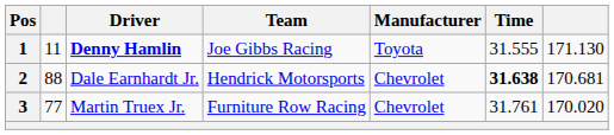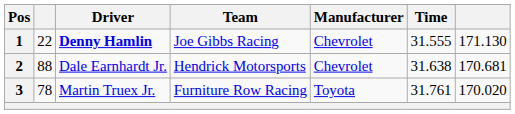 <table class="wikitable" style="font-size:95%">
 <tr>
 <th>Pos</th>
 <th></th>
 <th>Driver</th>
 <th>Team</th>
 <th>Manufacturer</th>
 <th>Time</th>
 <th></th>
 </tr>
 <tr>
 <th>1</th>
-<td>11</td>
+<td>22</td>
 <td><strong><a href='#'>Denny Hamlin</a></strong></td>
 <td><a href='#'>Joe Gibbs Racing</a></td>
-<td><a href='#'>Toyota</a></td>
+<td><a href='#'>Chevrolet</a></td>
 <td>31.555</td>
 <td>171.130</td>
 </tr>
 <tr>
 <th>2</th>
 <td>88</td>
 <td><a href='#'>Dale Earnhardt Jr.</a></td>
 <td><a href='#'>Hendrick Motorsports</a></td>
 <td><a href='#'>Chevrolet</a></td>
-<td><strong>31.638</strong></td>
+<td>31.638</td>
 <td>170.681</td>
 </tr>
 <tr>
 <th>3</th>
-<td>77</td>
+<td>78</td>
 <td><a href='#'>Martin Truex Jr.</a></td>
 <td><a href='#'>Furniture Row Racing</a></td>
-<td><a href='#'>Chevrolet</a></td>
+<td><a href='#'>Toyota</a></td>
 <td>31.761</td>
 <td>170.020</td>
 </tr>
 <tr>
 <th colspan="7"></th>
 </tr>
 </table>
